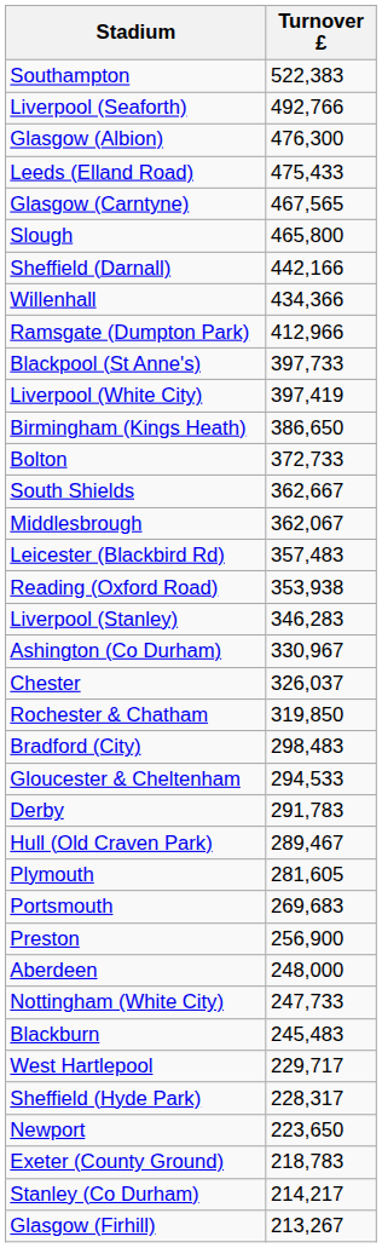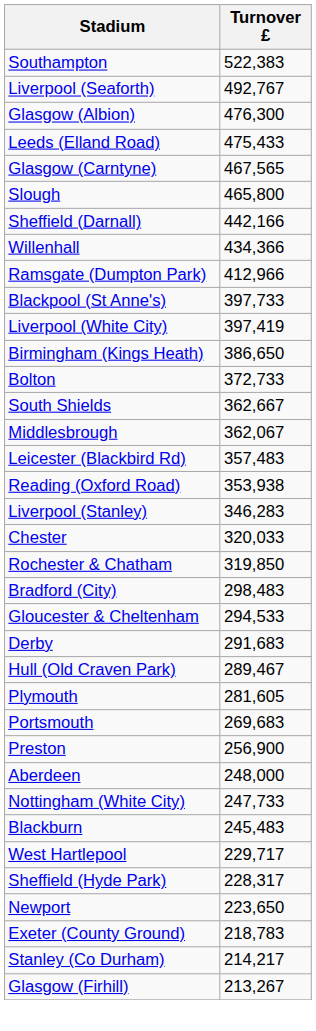 <table class="wikitable">
 <tr>
 <th width=200>Stadium</th>
 <th width=80>Turnover £</th>
 </tr>
 <tr>
 <td><a href='#'>Southampton</a></td>
 <td>522,383</td>
 </tr>
 <tr>
 <td><a href='#'>Liverpool (Seaforth)</a></td>
-<td>492,766</td>
+<td>492,767</td>
 </tr>
 <tr>
 <td><a href='#'>Glasgow (Albion)</a></td>
 <td>476,300</td>
 </tr>
 <tr>
 <td><a href='#'>Leeds (Elland Road)</a></td>
 <td>475,433</td>
 </tr>
 <tr>
 <td><a href='#'>Glasgow (Carntyne)</a></td>
 <td>467,565</td>
 </tr>
 <tr>
 <td><a href='#'>Slough</a></td>
 <td>465,800</td>
 </tr>
 <tr>
 <td><a href='#'>Sheffield (Darnall)</a></td>
 <td>442,166</td>
 </tr>
 <tr>
 <td><a href='#'>Willenhall</a></td>
 <td>434,366</td>
 </tr>
 <tr>
 <td><a href='#'>Ramsgate (Dumpton Park)</a></td>
 <td>412,966</td>
 </tr>
 <tr>
 <td><a href='#'>Blackpool (St Anne's)</a></td>
 <td>397,733</td>
 </tr>
 <tr>
 <td><a href='#'>Liverpool (White City)</a></td>
 <td>397,419</td>
 </tr>
 <tr>
 <td><a href='#'>Birmingham (Kings Heath)</a></td>
 <td>386,650</td>
 </tr>
 <tr>
 <td><a href='#'>Bolton</a></td>
 <td>372,733</td>
 </tr>
 <tr>
 <td><a href='#'>South Shields</a></td>
 <td>362,667</td>
 </tr>
 <tr>
 <td><a href='#'>Middlesbrough</a></td>
 <td>362,067</td>
 </tr>
 <tr>
 <td><a href='#'>Leicester (Blackbird Rd)</a></td>
 <td>357,483</td>
 </tr>
 <tr>
 <td><a href='#'>Reading (Oxford Road)</a></td>
 <td>353,938</td>
 </tr>
 <tr>
 <td><a href='#'>Liverpool (Stanley)</a></td>
 <td>346,283</td>
 </tr>
 <tr>
-<td><a href='#'>Ashington (Co Durham)</a></td>
-<td>330,967</td>
-</tr>
-<tr>
 <td><a href='#'>Chester</a></td>
-<td>326,037</td>
+<td>320,033</td>
 </tr>
 <tr>
 <td><a href='#'>Rochester & Chatham</a></td>
 <td>319,850</td>
 </tr>
 <tr>
 <td><a href='#'>Bradford (City)</a></td>
 <td>298,483</td>
 </tr>
 <tr>
 <td><a href='#'>Gloucester & Cheltenham</a></td>
 <td>294,533</td>
 </tr>
 <tr>
 <td><a href='#'>Derby</a></td>
-<td>291,783</td>
+<td>291,683</td>
 </tr>
 <tr>
 <td><a href='#'>Hull (Old Craven Park)</a></td>
 <td>289,467</td>
 </tr>
 <tr>
 <td><a href='#'>Plymouth</a></td>
 <td>281,605</td>
 </tr>
 <tr>
 <td><a href='#'>Portsmouth</a></td>
 <td>269,683</td>
 </tr>
 <tr>
 <td><a href='#'>Preston</a></td>
 <td>256,900</td>
 </tr>
 <tr>
 <td><a href='#'>Aberdeen</a></td>
 <td>248,000</td>
 </tr>
 <tr>
 <td><a href='#'>Nottingham (White City)</a></td>
 <td>247,733</td>
 </tr>
 <tr>
 <td><a href='#'>Blackburn</a></td>
 <td>245,483</td>
 </tr>
 <tr>
 <td><a href='#'>West Hartlepool</a></td>
 <td>229,717</td>
 </tr>
 <tr>
 <td><a href='#'>Sheffield (Hyde Park)</a></td>
 <td>228,317</td>
 </tr>
 <tr>
 <td><a href='#'>Newport</a></td>
 <td>223,650</td>
 </tr>
 <tr>
 <td><a href='#'>Exeter (County Ground)</a></td>
 <td>218,783</td>
 </tr>
 <tr>
 <td><a href='#'>Stanley (Co Durham)</a></td>
 <td>214,217</td>
 </tr>
 <tr>
 <td><a href='#'>Glasgow (Firhill)</a></td>
 <td>213,267</td>
 </tr>
 </table>
